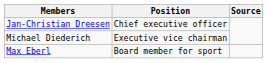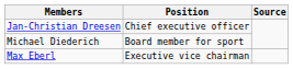 <table class="wikitable">
 <tr>
 <th scope="col">Members</th>
 <th scope="col">Position</th>
 <th scope="col">Source</th>
 </tr>
 <tr>
 <td><a href='#'>Jan-Christian Dreesen</a></td>
 <td>Chief executive officer</td>
 <td rowspan="2"></td>
 </tr>
 <tr>
 <td>Michael Diederich</td>
-<td>Executive vice chairman</td>
+<td>Board member for sport</td>
 </tr>
 <tr>
 <td><a href='#'>Max Eberl</a></td>
-<td>Board member for sport</td>
+<td>Executive vice chairman</td>
 <td></td>
 </tr>
 </table>
